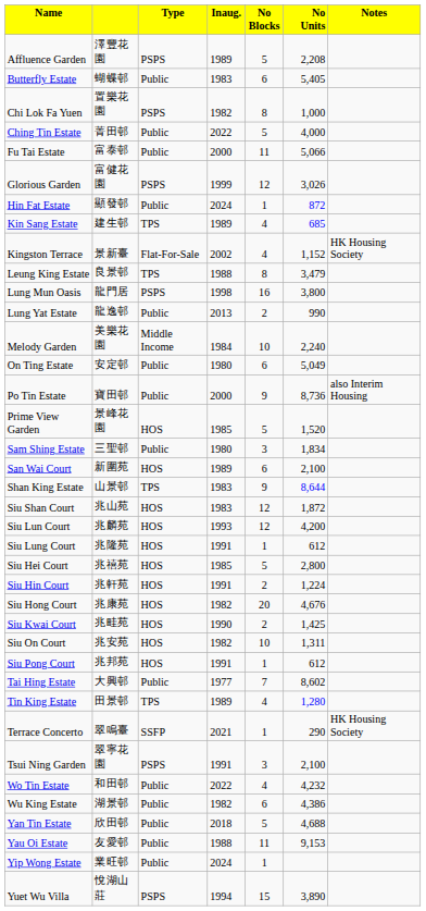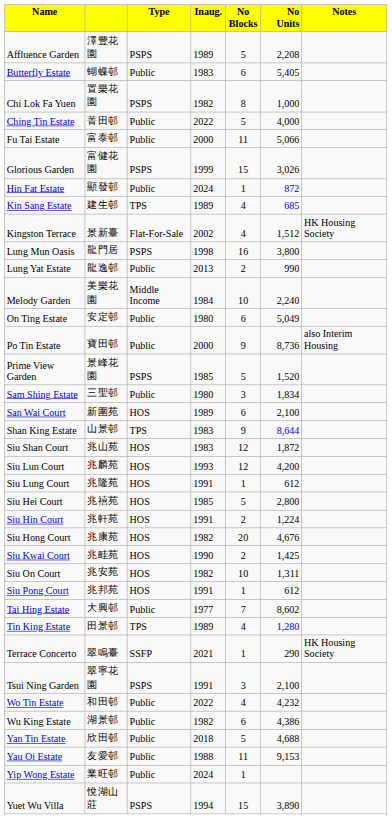 <table class="wikitable">
 <tr style="text-align:center; font-weight:bold; background:yellow; vertical-align:top;">
 <td style="height:12.75; width:143.25; ">Name</td>
 <td style="text-align:center; width:72.75; vertical-align:top;"></td>
 <td style="width:59.25; ">Type</td>
 <td style="width:48px; ">Inaug.</td>
 <td style="width:48px; ">No Blocks</td>
 <td style="text-align:right; width:48.75; vertical-align:bottom;">No Units</td>
 <td style="width:150.75; ">Notes</td>
 </tr>
 <tr style="vertical-align:bottom;">
 <td style="height:12.75;">Affluence Garden</td>
 <td>澤豐花園</td>
 <td>PSPS</td>
 <td>1989</td>
 <td style="text-align:center;">5</td>
 <td style="text-align:right;">2,208</td>
 <td></td>
 </tr>
 <tr style="vertical-align:bottom;">
 <td style="height:12.75;"><a href='#'>Butterfly Estate</a></td>
 <td>蝴蝶邨</td>
 <td>Public</td>
 <td>1983</td>
 <td style="text-align:center;">6</td>
 <td style="text-align:right;">5,405</td>
 <td></td>
 </tr>
 <tr style="vertical-align:bottom;">
 <td style="height:12.75;">Chi Lok Fa Yuen</td>
 <td>置樂花園</td>
 <td>PSPS</td>
 <td>1982</td>
 <td style="text-align:center;">8</td>
 <td style="text-align:right;">1,000</td>
 <td></td>
 </tr>
 <tr style="vertical-align:bottom;">
 <td style="height:12.75;"><a href='#'>Ching Tin Estate</a></td>
 <td>菁田邨</td>
 <td>Public</td>
 <td>2022</td>
 <td style="text-align:center;">5</td>
 <td style="text-align:right;">4,000</td>
 <td></td>
 </tr>
 <tr style="vertical-align:bottom;">
 <td style="height:12.75;">Fu Tai Estate</td>
 <td>富泰邨</td>
 <td>Public</td>
 <td>2000</td>
 <td style="text-align:center;">11</td>
 <td style="text-align:right;">5,066</td>
 <td></td>
 </tr>
 <tr style="vertical-align:bottom;">
 <td style="height:12.75;">Glorious Garden</td>
 <td>富健花園</td>
 <td>PSPS</td>
 <td>1999</td>
-<td style="text-align:center;">12</td>
+<td style="text-align:center;">15</td>
 <td style="text-align:right;">3,026</td>
 <td></td>
 </tr>
 <tr style="vertical-align:bottom;">
 <td style="height:12.75;"><a href='#'>Hin Fat Estate</a></td>
 <td>顯發邨</td>
 <td>Public</td>
 <td>2024</td>
 <td style="text-align:center;">1</td>
 <td style="color:#00f; text-align:right;">872</td>
 <td></td>
 </tr>
 <tr style="vertical-align:bottom;">
 <td style="height:12.75;"><a href='#'>Kin Sang Estate</a></td>
 <td>建生邨</td>
 <td>TPS</td>
 <td>1989</td>
 <td style="text-align:center;">4</td>
 <td style="color:#00f; text-align:right;">685</td>
 <td></td>
 </tr>
 <tr style="vertical-align:bottom;">
 <td style="height:12.75;">Kingston Terrace</td>
 <td>景新臺</td>
 <td>Flat-For-Sale</td>
 <td>2002</td>
 <td style="text-align:center;">4</td>
-<td style="text-align:right;">1,152</td>
+<td style="text-align:right;">1,512</td>
 <td>HK Housing Society</td>
-</tr>
-<tr style="vertical-align:bottom;">
-<td style="height:12.75;">Leung King Estate</td>
-<td>良景邨</td>
-<td>TPS</td>
-<td>1988</td>
-<td style="text-align:center;">8</td>
-<td style="text-align:right;">3,479</td>
-<td></td>
 </tr>
 <tr style="vertical-align:bottom;">
 <td style="height:12.75;">Lung Mun Oasis</td>
 <td>龍門居</td>
 <td>PSPS</td>
 <td>1998</td>
 <td style="text-align:center;">16</td>
 <td style="text-align:right;">3,800</td>
 <td></td>
 </tr>
 <tr style="vertical-align:bottom;">
 <td style="height:12.75;">Lung Yat Estate</td>
 <td>龍逸邨</td>
 <td>Public</td>
 <td>2013</td>
 <td style="text-align:center;">2</td>
 <td style="text-align:right;">990</td>
 <td></td>
 </tr>
 <tr style="vertical-align:bottom;">
 <td style="height:12.75;">Melody Garden</td>
 <td>美樂花園</td>
 <td>Middle Income</td>
 <td>1984</td>
 <td style="text-align:center;">10</td>
 <td style="text-align:right;">2,240</td>
 <td></td>
 </tr>
 <tr style="vertical-align:bottom;">
 <td style="height:12.75;">On Ting Estate</td>
 <td>安定邨</td>
 <td>Public</td>
 <td>1980</td>
 <td style="text-align:center;">6</td>
 <td style="text-align:right;">5,049</td>
 <td></td>
 </tr>
 <tr style="vertical-align:bottom;">
 <td style="height:12.75;">Po Tin Estate</td>
 <td>寶田邨</td>
 <td>Public</td>
 <td>2000</td>
 <td style="text-align:center;">9</td>
 <td style="text-align:right;">8,736</td>
 <td>also Interim Housing</td>
 </tr>
 <tr style="vertical-align:bottom;">
 <td style="height:12.75;">Prime View Garden</td>
 <td>景峰花園</td>
-<td>HOS</td>
+<td>PSPS</td>
 <td>1985</td>
 <td style="text-align:center;">5</td>
 <td style="text-align:right;">1,520</td>
 <td></td>
 </tr>
 <tr style="vertical-align:bottom;">
 <td style="height:12.75;"><a href='#'>Sam Shing Estate</a></td>
 <td>三聖邨</td>
 <td>Public</td>
 <td>1980</td>
 <td style="text-align:center;">3</td>
 <td style="text-align:right;">1,834</td>
 <td></td>
 </tr>
 <tr style="vertical-align:bottom;">
 <td style="height:12.75;"><a href='#'>San Wai Court</a></td>
 <td>新圍苑</td>
 <td>HOS</td>
 <td>1989</td>
 <td style="text-align:center;">6</td>
 <td style="text-align:right;">2,100</td>
 <td></td>
 </tr>
 <tr style="vertical-align:bottom;">
 <td style="height:12.75;">Shan King Estate</td>
 <td>山景邨</td>
 <td>TPS</td>
 <td>1983</td>
 <td style="text-align:center;">9</td>
 <td style="color:#00f; text-align:right;">8,644</td>
 <td></td>
 </tr>
 <tr style="vertical-align:bottom;">
 <td style="height:12.75;">Siu Shan Court</td>
 <td>兆山苑</td>
 <td>HOS</td>
 <td>1983</td>
 <td style="text-align:center;">12</td>
 <td style="text-align:right;">1,872</td>
 <td></td>
 </tr>
 <tr style="vertical-align:bottom;">
 <td style="height:12.75;">Siu Lun Court</td>
 <td>兆麟苑</td>
 <td>HOS</td>
 <td>1993</td>
 <td style="text-align:center;">12</td>
 <td style="text-align:right;">4,200</td>
 <td></td>
 </tr>
 <tr style="vertical-align:bottom;">
 <td style="height:12.75;">Siu Lung Court</td>
 <td>兆隆苑</td>
 <td>HOS</td>
 <td>1991</td>
 <td style="text-align:center;">1</td>
 <td style="text-align:right;">612</td>
 <td></td>
 </tr>
 <tr style="vertical-align:bottom;">
 <td style="height:12.75;">Siu Hei Court</td>
 <td>兆禧苑</td>
 <td>HOS</td>
 <td>1985</td>
 <td style="text-align:center;">5</td>
 <td style="text-align:right;">2,800</td>
 <td></td>
 </tr>
 <tr style="vertical-align:bottom;">
 <td style="height:12.75;"><a href='#'>Siu Hin Court</a></td>
 <td>兆軒苑</td>
 <td>HOS</td>
 <td>1991</td>
 <td style="text-align:center;">2</td>
 <td style="text-align:right;">1,224</td>
 <td></td>
 </tr>
 <tr style="vertical-align:bottom;">
 <td style="height:12.75;">Siu Hong Court</td>
 <td>兆康苑</td>
 <td>HOS</td>
 <td>1982</td>
 <td style="text-align:center;">20</td>
 <td style="text-align:right;">4,676</td>
 <td></td>
 </tr>
 <tr style="vertical-align:bottom;">
 <td style="height:12.75;"><a href='#'>Siu Kwai Court</a></td>
 <td>兆畦苑</td>
 <td>HOS</td>
 <td>1990</td>
 <td style="text-align:center;">2</td>
 <td style="text-align:right;">1,425</td>
 <td></td>
 </tr>
 <tr style="vertical-align:bottom;">
 <td style="height:12.75;">Siu On Court</td>
 <td>兆安苑</td>
 <td>HOS</td>
 <td>1982</td>
 <td style="text-align:center;">10</td>
 <td style="text-align:right;">1,311</td>
 <td></td>
 </tr>
 <tr style="vertical-align:bottom;">
 <td style="height:12.75;"><a href='#'>Siu Pong Court</a></td>
 <td>兆邦苑</td>
 <td>HOS</td>
 <td>1991</td>
 <td style="text-align:center;">1</td>
 <td style="text-align:right;">612</td>
 <td></td>
 </tr>
 <tr style="vertical-align:bottom;">
 <td style="height:12.75;"><a href='#'>Tai Hing Estate</a></td>
 <td>大興邨</td>
 <td>Public</td>
 <td>1977</td>
 <td style="text-align:center;">7</td>
 <td style="text-align:right;">8,602</td>
 <td></td>
 </tr>
 <tr style="vertical-align:bottom;">
 <td style="height:12.75;"><a href='#'>Tin King Estate</a></td>
 <td>田景邨</td>
 <td>TPS</td>
 <td>1989</td>
 <td style="text-align:center;">4</td>
 <td style="color:#00f; text-align:right;">1,280</td>
 <td></td>
 </tr>
 <tr style="vertical-align:bottom;">
 <td style="height:12.75;">Terrace Concerto</td>
 <td>翠鳴臺</td>
 <td>SSFP</td>
 <td>2021</td>
 <td style="text-align:center;">1</td>
 <td style="text-align:right;">290</td>
 <td>HK Housing Society</td>
 </tr>
 <tr style="vertical-align:bottom;">
 <td style="height:12.75;">Tsui Ning Garden</td>
 <td>翠寧花園</td>
 <td>PSPS</td>
 <td>1991</td>
 <td style="text-align:center;">3</td>
 <td style="text-align:right;">2,100</td>
 <td></td>
 </tr>
 <tr style="vertical-align:bottom;">
 <td style="height:12.75;"><a href='#'>Wo Tin Estate</a></td>
 <td>和田邨</td>
 <td>Public</td>
 <td>2022</td>
 <td style="text-align:center;">4</td>
 <td style="text-align:right;">4,232</td>
 <td></td>
 </tr>
 <tr style="vertical-align:bottom;">
 <td style="height:12.75;">Wu King Estate</td>
 <td>湖景邨</td>
 <td>Public</td>
 <td>1982</td>
 <td style="text-align:center;">6</td>
 <td style="text-align:right;">4,386</td>
 <td></td>
 </tr>
 <tr style="vertical-align:bottom;">
 <td style="height:12.75;"><a href='#'>Yan Tin Estate</a></td>
 <td>欣田邨</td>
 <td>Public</td>
 <td>2018</td>
 <td style="text-align:center;">5</td>
 <td style="text-align:right;">4,688</td>
 <td></td>
 </tr>
 <tr style="vertical-align:bottom;">
 <td style="height:12.75;"><a href='#'>Yau Oi Estate</a></td>
 <td>友愛邨</td>
 <td>Public</td>
 <td>1988</td>
 <td style="text-align:center;">11</td>
 <td style="text-align:right;">9,153</td>
 <td></td>
 </tr>
 <tr style="vertical-align:bottom;">
 <td style="height:12.75;"><a href='#'>Yip Wong Estate</a></td>
 <td>業旺邨</td>
 <td>Public</td>
 <td>2024</td>
 <td style="text-align:center;">1</td>
 <td style="text-align:right;"></td>
 <td></td>
 </tr>
 <tr style="vertical-align:bottom;">
 <td style="height:12.75;">Yuet Wu Villa</td>
 <td>悅湖山莊</td>
 <td>PSPS</td>
 <td>1994</td>
 <td style="text-align:center;">15</td>
 <td style="text-align:right;">3,890</td>
 <td></td>
 </tr>
 </table>
